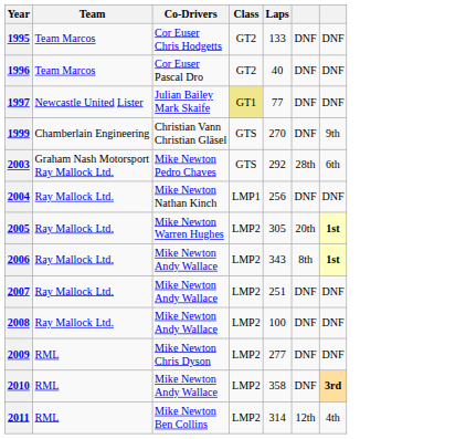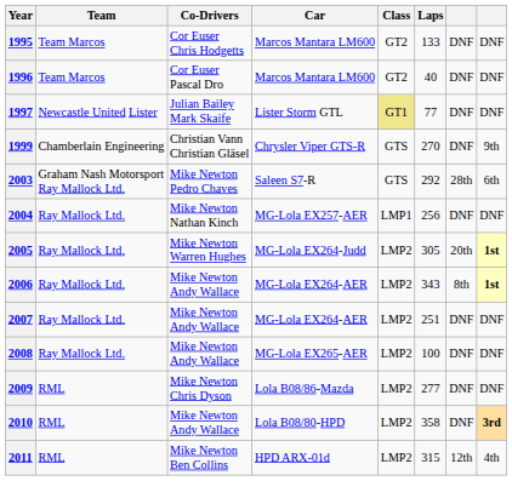 <table class="wikitable" style="text-align:center; font-size:90%">
 <tr>
 <th>Year</th>
 <th>Team</th>
 <th>Co-Drivers</th>
+<th>Car</th>
 <th>Class</th>
 <th>Laps</th>
 <th></th>
 <th></th>
 </tr>
 <tr>
 <th><a href='#'>1995</a></th>
 <td align="left"> <a href='#'>Team Marcos</a></td>
 <td align="left"> <a href='#'>Cor Euser</a><br> <a href='#'>Chris Hodgetts</a></td>
+<td align="left" nowrap><a href='#'>Marcos Mantara LM600</a></td>
 <td>GT2</td>
 <td>133</td>
 <td>DNF</td>
 <td>DNF</td>
 </tr>
 <tr>
 <th><a href='#'>1996</a></th>
 <td align="left"> <a href='#'>Team Marcos</a></td>
 <td align="left"> <a href='#'>Cor Euser</a><br> Pascal Dro</td>
+<td align="left"><a href='#'>Marcos Mantara LM600</a></td>
 <td>GT2</td>
 <td>40</td>
 <td>DNF</td>
 <td>DNF</td>
 </tr>
 <tr>
 <th><a href='#'>1997</a></th>
 <td align="left"> <a href='#'>Newcastle United</a> <a href='#'>Lister</a></td>
 <td align="left"> <a href='#'>Julian Bailey</a><br> <a href='#'>Mark Skaife</a></td>
+<td align="left"><a href='#'>Lister Storm</a> GTL</td>
 <td style="background: khaki;">GT1</td>
 <td>77</td>
 <td>DNF</td>
 <td>DNF</td>
 </tr>
 <tr>
 <th><a href='#'>1999</a></th>
 <td align="left" nowrap> Chamberlain Engineering</td>
 <td align="left" nowrap> Christian Vann<br> Christian Gläsel</td>
+<td align="left"><a href='#'>Chrysler Viper GTS-R</a></td>
 <td>GTS</td>
 <td>270</td>
 <td>DNF</td>
 <td>9th</td>
 </tr>
 <tr>
 <th><a href='#'>2003</a></th>
 <td align="left"> Graham Nash Motorsport<br> <a href='#'>Ray Mallock Ltd.</a></td>
 <td align="left"> <a href='#'>Mike Newton</a><br> <a href='#'>Pedro Chaves</a></td>
+<td align="left"><a href='#'>Saleen S7</a>-R</td>
 <td>GTS</td>
 <td>292</td>
 <td>28th</td>
 <td>6th</td>
 </tr>
 <tr>
 <th><a href='#'>2004</a></th>
 <td align="left"> <a href='#'>Ray Mallock Ltd.</a></td>
 <td align="left"> <a href='#'>Mike Newton</a><br> Nathan Kinch</td>
+<td align="left"><a href='#'>MG-Lola EX257</a>-<a href='#'>AER</a></td>
 <td>LMP1</td>
 <td>256</td>
 <td>DNF</td>
 <td>DNF</td>
 </tr>
 <tr>
 <th><a href='#'>2005</a></th>
 <td align="left"> <a href='#'>Ray Mallock Ltd.</a></td>
 <td align="left"> <a href='#'>Mike Newton</a><br> <a href='#'>Warren Hughes</a></td>
+<td align="left"><a href='#'>MG-Lola EX264</a>-<a href='#'>Judd</a></td>
 <td>LMP2</td>
 <td>305</td>
 <td>20th</td>
 <td style="background:#FFFFBF;"><strong>1st</strong></td>
 </tr>
 <tr>
 <th><a href='#'>2006</a></th>
 <td align="left"> <a href='#'>Ray Mallock Ltd.</a></td>
 <td align="left"> <a href='#'>Mike Newton</a><br> <a href='#'>Andy Wallace</a></td>
+<td align="left"><a href='#'>MG-Lola EX264</a>-<a href='#'>AER</a></td>
 <td>LMP2</td>
 <td>343</td>
 <td>8th</td>
 <td style="background:#FFFFBF;"><strong>1st</strong></td>
 </tr>
 <tr>
 <th><a href='#'>2007</a></th>
 <td align="left"> <a href='#'>Ray Mallock Ltd.</a></td>
 <td align="left"> <a href='#'>Mike Newton</a><br> <a href='#'>Andy Wallace</a></td>
+<td align="left"><a href='#'>MG-Lola EX264</a>-<a href='#'>AER</a></td>
 <td>LMP2</td>
 <td>251</td>
 <td>DNF</td>
 <td>DNF</td>
 </tr>
 <tr>
 <th><a href='#'>2008</a></th>
 <td align="left"> <a href='#'>Ray Mallock Ltd.</a></td>
 <td align="left"> <a href='#'>Mike Newton</a><br> <a href='#'>Andy Wallace</a></td>
+<td align="left"><a href='#'>MG-Lola EX265</a>-<a href='#'>AER</a></td>
 <td>LMP2</td>
 <td>100</td>
 <td>DNF</td>
 <td>DNF</td>
 </tr>
 <tr>
 <th><a href='#'>2009</a></th>
 <td align="left"> <a href='#'>RML</a></td>
 <td align="left"> <a href='#'>Mike Newton</a><br> <a href='#'>Chris Dyson</a></td>
+<td align="left"><a href='#'>Lola B08/86</a>-<a href='#'>Mazda</a></td>
 <td>LMP2</td>
 <td>277</td>
 <td>DNF</td>
 <td>DNF</td>
 </tr>
 <tr>
 <th><a href='#'>2010</a></th>
 <td align="left"> <a href='#'>RML</a></td>
 <td align="left"> <a href='#'>Mike Newton</a><br> <a href='#'>Andy Wallace</a></td>
+<td align="left"><a href='#'>Lola B08/80</a>-<a href='#'>HPD</a></td>
 <td>LMP2</td>
 <td>358</td>
 <td>DNF</td>
 <td style="background:#FFDF9F;"><strong>3rd</strong></td>
 </tr>
 <tr>
 <th><a href='#'>2011</a></th>
 <td align="left"> <a href='#'>RML</a></td>
 <td align="left"> <a href='#'>Mike Newton</a><br> <a href='#'>Ben Collins</a></td>
+<td align="left"><a href='#'>HPD ARX-01d</a></td>
 <td>LMP2</td>
-<td>314</td>
+<td>315</td>
 <td>12th</td>
 <td>4th</td>
 </tr>
 </table>
